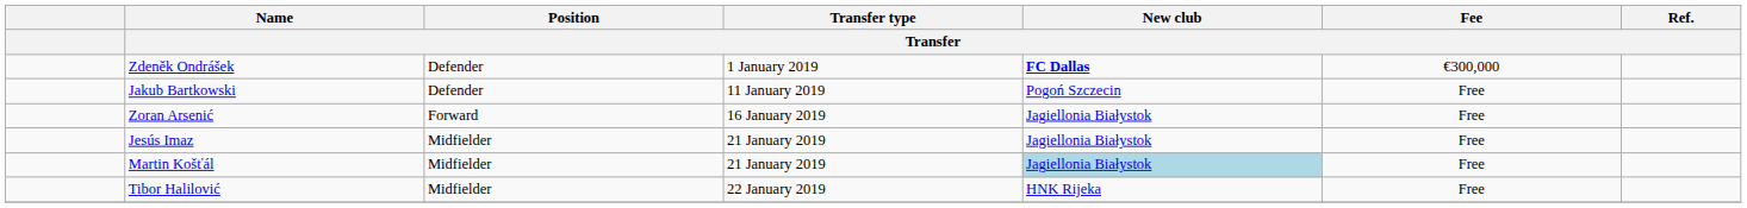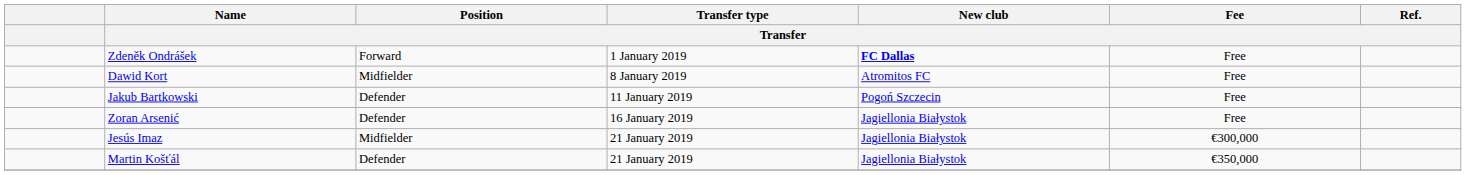 <table class="wikitable" style="width:100%; font-size:85%;">
 <tr>
 <th width="2%"></th>
 <th width="5%">Name</th>
 <th width="5%">Position</th>
 <th width="5%">Transfer type</th>
 <th width="5%">New club</th>
 <th width="5%">Fee</th>
 <th width="2%">Ref.</th>
 </tr>
 <tr>
 <th></th>
 <th colspan="6" align="center">Transfer</th>
 </tr>
 <tr>
 <td align=center></td>
 <td align=left> <a href='#'>Zdeněk Ondrášek</a></td>
-<td align=left>Defender</td>
+<td align=left>Forward</td>
 <td align=left>1 January 2019</td>
 <td align=left><strong> <a href='#'>FC Dallas</a></strong></td>
-<td align=center>€300,000</td>
+<td align=center>Free</td>
+<td></td>
+</tr>
+<tr>
+<td align=center></td>
+<td align=left> <a href='#'>Dawid Kort</a></td>
+<td align=left>Midfielder</td>
+<td align=left>8 January 2019</td>
+<td align=left> <a href='#'>Atromitos FC</a></td>
+<td align=center>Free</td>
 <td></td>
 </tr>
 <tr>
 <td align=center></td>
 <td align=left> <a href='#'>Jakub Bartkowski</a></td>
 <td align=left>Defender</td>
 <td align=left>11 January 2019</td>
 <td align=left> <a href='#'>Pogoń Szczecin</a></td>
 <td align=center>Free</td>
 <td></td>
 </tr>
 <tr>
 <td align=center></td>
 <td align=left> <a href='#'>Zoran Arsenić</a></td>
-<td align=left>Forward</td>
+<td align=left>Defender</td>
 <td align=left>16 January 2019</td>
 <td align=left> <a href='#'>Jagiellonia Białystok</a></td>
 <td align=center>Free</td>
 <td></td>
 </tr>
 <tr>
 <td align=center></td>
 <td align=left> <a href='#'>Jesús Imaz</a></td>
 <td align=left>Midfielder</td>
 <td align=left>21 January 2019</td>
 <td align=left> <a href='#'>Jagiellonia Białystok</a></td>
-<td align=center>Free</td>
+<td align=center>€300,000</td>
 <td></td>
 </tr>
 <tr>
 <td align=center></td>
 <td align=left> <a href='#'>Martin Košťál</a></td>
-<td align=left>Midfielder</td>
+<td align=left>Defender</td>
 <td align=left>21 January 2019</td>
-<td align=left style="background: lightblue;"> <a href='#'>Jagiellonia Białystok</a></td>
-<td align=center>Free</td>
-<td></td>
-</tr>
-<tr>
-<td align=center></td>
-<td align=left> <a href='#'>Tibor Halilović</a></td>
-<td align=left>Midfielder</td>
-<td align=left>22 January 2019</td>
-<td align=left> <a href='#'>HNK Rijeka</a></td>
-<td align=center>Free</td>
+<td align=left> <a href='#'>Jagiellonia Białystok</a></td>
+<td align=center>€350,000</td>
 <td></td>
 </tr>
 <tr>
 </tr>
 </table>
